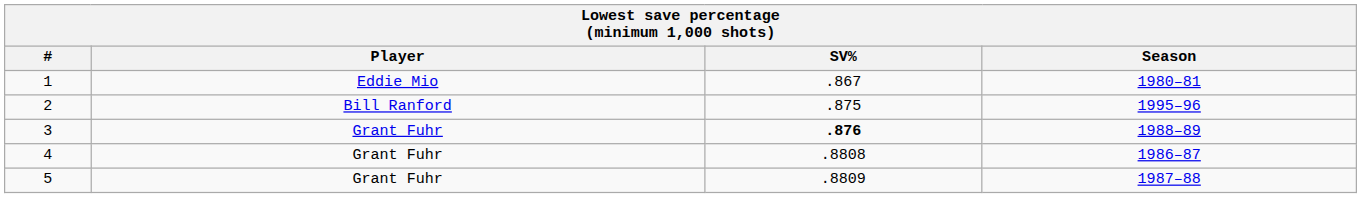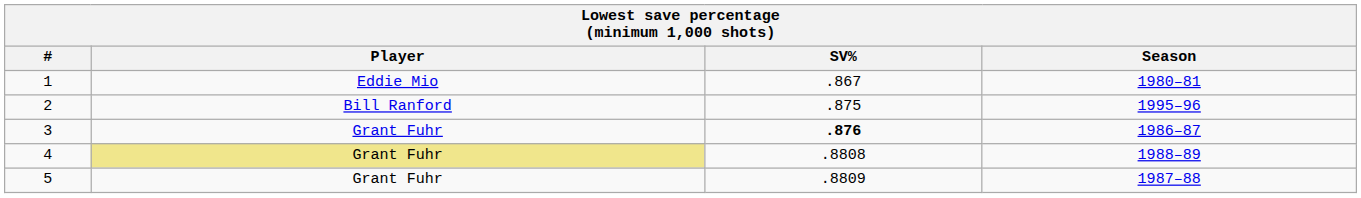 <table class="wikitable" style="text-align: center; font-size: 95%" width="70%">
 <tr>
 <th colspan="4">Lowest save percentage<br>(minimum 1,000 shots)</th>
 </tr>
 <tr>
 <th>#</th>
 <th>Player</th>
 <th>SV%</th>
 <th>Season</th>
 </tr>
 <tr>
 <td>1</td>
 <td><a href='#'>Eddie Mio</a></td>
 <td>.867</td>
 <td><a href='#'>1980–81</a></td>
 </tr>
 <tr>
 <td>2</td>
 <td><a href='#'>Bill Ranford</a></td>
 <td>.875</td>
 <td><a href='#'>1995–96</a></td>
 </tr>
 <tr>
 <td>3</td>
 <td><a href='#'>Grant Fuhr</a></td>
 <td><strong>.876</strong></td>
-<td><a href='#'>1988–89</a></td>
+<td><a href='#'>1986–87</a></td>
 </tr>
 <tr>
 <td>4</td>
-<td>Grant Fuhr</td>
+<td style="background: khaki;">Grant Fuhr</td>
 <td>.8808</td>
-<td><a href='#'>1986–87</a></td>
+<td><a href='#'>1988–89</a></td>
 </tr>
 <tr>
 <td>5</td>
 <td>Grant Fuhr</td>
 <td>.8809</td>
 <td><a href='#'>1987–88</a></td>
 </tr>
 </table>
